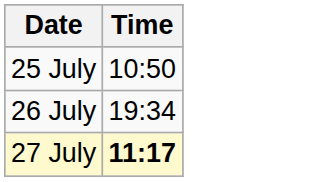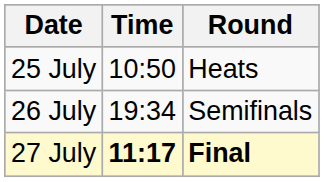 <table class="wikitable">
 <tr>
 <th>Date</th>
 <th>Time</th>
+<th>Round</th>
 </tr>
 <tr>
 <td>25 July</td>
 <td>10:50</td>
+<td>Heats</td>
 </tr>
 <tr>
 <td>26 July</td>
 <td>19:34</td>
+<td>Semifinals</td>
 </tr>
 <tr style=background:lemonchiffon>
 <td>27 July</td>
 <td><strong>11:17</strong></td>
+<td><strong>Final</strong></td>
 </tr>
 </table>
